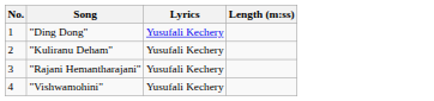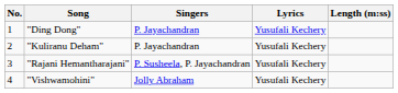 <table class="wikitable" style="font-size:95%;">
 <tr>
 <th>No.</th>
 <th>Song</th>
+<th>Singers</th>
 <th>Lyrics</th>
 <th>Length (m:ss)</th>
 </tr>
 <tr>
 <td>1</td>
 <td>"Ding Dong"</td>
+<td><a href='#'>P. Jayachandran</a></td>
 <td><a href='#'>Yusufali Kechery</a></td>
 <td></td>
 </tr>
 <tr>
 <td>2</td>
 <td>"Kuliranu Deham"</td>
+<td>P. Jayachandran</td>
 <td>Yusufali Kechery</td>
 <td></td>
 </tr>
 <tr>
 <td>3</td>
 <td>"Rajani Hemantharajani"</td>
+<td><a href='#'>P. Susheela</a>, P. Jayachandran</td>
 <td>Yusufali Kechery</td>
 <td></td>
 </tr>
 <tr>
 <td>4</td>
 <td>"Vishwamohini"</td>
+<td><a href='#'>Jolly Abraham</a></td>
 <td>Yusufali Kechery</td>
 <td></td>
 </tr>
 </table>
